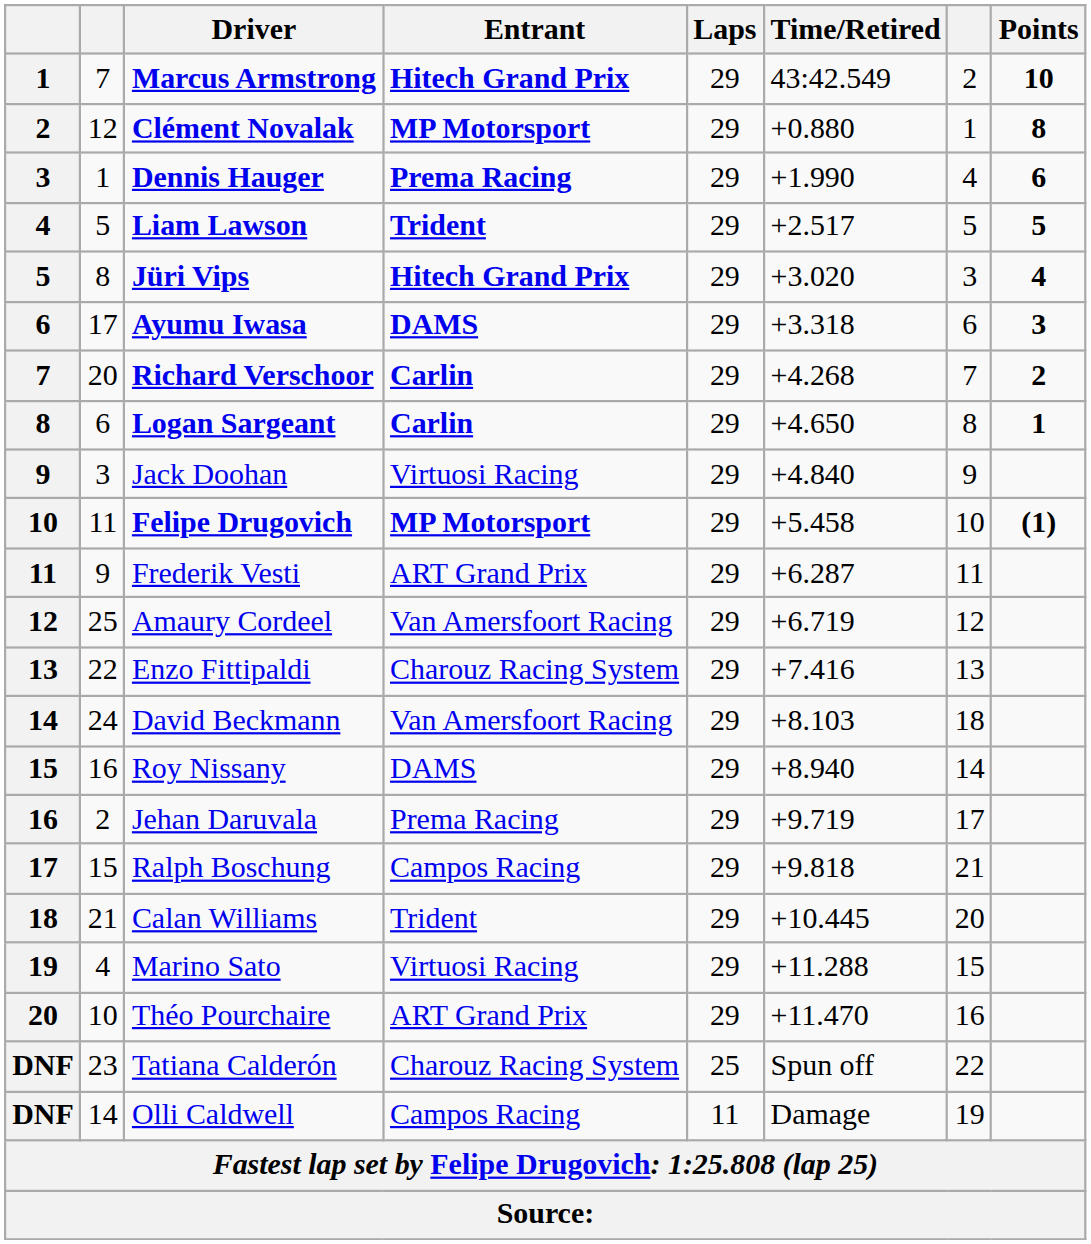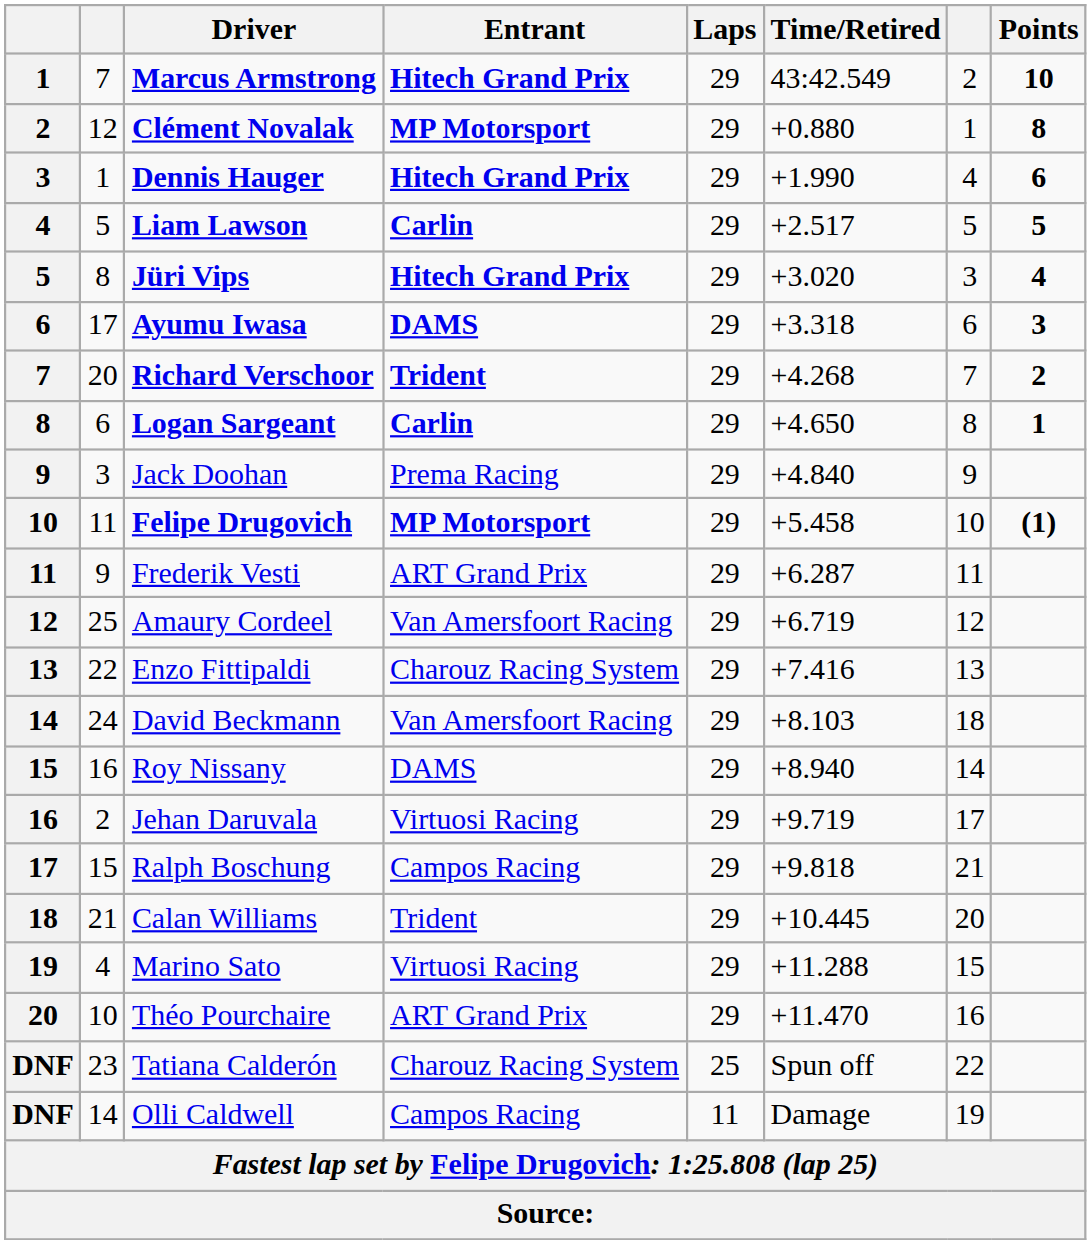 <table class="wikitable" style="font-size:85%">
 <tr>
 <th scope="col"></th>
 <th scope="col"></th>
 <th scope="col">Driver</th>
 <th scope="col">Entrant</th>
 <th scope="col">Laps</th>
 <th scope="col">Time/Retired</th>
 <th scope="col"></th>
 <th scope="col">Points</th>
 </tr>
 <tr>
 <th>1</th>
 <td align="center">7</td>
 <td> <strong><a href='#'>Marcus Armstrong</a></strong></td>
 <td><strong><a href='#'>Hitech Grand Prix</a></strong></td>
 <td align="center">29</td>
 <td>43:42.549</td>
 <td align="center">2</td>
 <td align="center"><strong>10</strong></td>
 </tr>
 <tr>
 <th>2</th>
 <td align="center">12</td>
 <td> <strong><a href='#'>Clément Novalak</a></strong></td>
 <td><strong><a href='#'>MP Motorsport</a></strong></td>
 <td align="center">29</td>
 <td>+0.880</td>
 <td align="center">1</td>
 <td align="center"><strong>8</strong></td>
 </tr>
 <tr>
 <th>3</th>
 <td align="center">1</td>
 <td> <strong><a href='#'>Dennis Hauger</a></strong></td>
-<td><strong><a href='#'>Prema Racing</a></strong></td>
+<td><strong><a href='#'>Hitech Grand Prix</a></strong></td>
 <td align="center">29</td>
 <td>+1.990</td>
 <td align="center">4</td>
 <td align="center"><strong>6</strong></td>
 </tr>
 <tr>
 <th>4</th>
 <td align="center">5</td>
 <td> <strong><a href='#'>Liam Lawson</a></strong></td>
-<td><strong><a href='#'>Trident</a></strong></td>
+<td><strong><a href='#'>Carlin</a></strong></td>
 <td align="center">29</td>
 <td>+2.517</td>
 <td align="center">5</td>
 <td align="center"><strong>5</strong></td>
 </tr>
 <tr>
 <th>5</th>
 <td align="center">8</td>
 <td> <strong><a href='#'>Jüri Vips</a></strong></td>
 <td><strong><a href='#'>Hitech Grand Prix</a></strong></td>
 <td align="center">29</td>
 <td>+3.020</td>
 <td align="center">3</td>
 <td align="center"><strong>4</strong></td>
 </tr>
 <tr>
 <th>6</th>
 <td align="center">17</td>
 <td> <strong><a href='#'>Ayumu Iwasa</a></strong></td>
 <td><strong><a href='#'>DAMS</a></strong></td>
 <td align="center">29</td>
 <td>+3.318</td>
 <td align="center">6</td>
 <td align="center"><strong>3</strong></td>
 </tr>
 <tr>
 <th>7</th>
 <td align="center">20</td>
 <td> <strong><a href='#'>Richard Verschoor</a></strong></td>
-<td><strong><a href='#'>Carlin</a></strong></td>
+<td><strong><a href='#'>Trident</a></strong></td>
 <td align="center">29</td>
 <td>+4.268</td>
 <td align="center">7</td>
 <td align="center"><strong>2</strong></td>
 </tr>
 <tr>
 <th>8</th>
 <td align="center">6</td>
 <td> <strong><a href='#'>Logan Sargeant</a></strong></td>
 <td><strong><a href='#'>Carlin</a></strong></td>
 <td align="center">29</td>
 <td>+4.650</td>
 <td align="center">8</td>
 <td align="center"><strong>1</strong></td>
 </tr>
 <tr>
 <th>9</th>
 <td align="center">3</td>
 <td> <a href='#'>Jack Doohan</a></td>
-<td><a href='#'>Virtuosi Racing</a></td>
+<td><a href='#'>Prema Racing</a></td>
 <td align="center">29</td>
 <td>+4.840</td>
 <td align="center">9</td>
 <td align="center"></td>
 </tr>
 <tr>
 <th>10</th>
 <td align="center">11</td>
 <td> <strong><a href='#'>Felipe Drugovich</a></strong></td>
 <td><strong><a href='#'>MP Motorsport</a></strong></td>
 <td align="center">29</td>
 <td>+5.458</td>
 <td align="center">10</td>
 <td align="center"><strong>(1)</strong></td>
 </tr>
 <tr>
 <th>11</th>
 <td align="center">9</td>
 <td> <a href='#'>Frederik Vesti</a></td>
 <td><a href='#'>ART Grand Prix</a></td>
 <td align="center">29</td>
 <td>+6.287</td>
 <td align="center">11</td>
 <td align="center"></td>
 </tr>
 <tr>
 <th>12</th>
 <td align="center">25</td>
 <td> <a href='#'>Amaury Cordeel</a></td>
 <td><a href='#'>Van Amersfoort Racing</a></td>
 <td align="center">29</td>
 <td>+6.719</td>
 <td align="center">12</td>
 <td align="center"></td>
 </tr>
 <tr>
 <th>13</th>
 <td align="center">22</td>
 <td> <a href='#'>Enzo Fittipaldi</a></td>
 <td><a href='#'>Charouz Racing System</a></td>
 <td align="center">29</td>
 <td>+7.416</td>
 <td align="center">13</td>
 <td align="center"></td>
 </tr>
 <tr>
 <th>14</th>
 <td align="center">24</td>
 <td> <a href='#'>David Beckmann</a></td>
 <td><a href='#'>Van Amersfoort Racing</a></td>
 <td align="center">29</td>
 <td>+8.103</td>
 <td align="center">18</td>
 <td align="center"></td>
 </tr>
 <tr>
 <th>15</th>
 <td align="center">16</td>
 <td> <a href='#'>Roy Nissany</a></td>
 <td><a href='#'>DAMS</a></td>
 <td align="center">29</td>
 <td>+8.940</td>
 <td align="center">14</td>
 <td align="center"></td>
 </tr>
 <tr>
 <th>16</th>
 <td align="center">2</td>
 <td> <a href='#'>Jehan Daruvala</a></td>
-<td><a href='#'>Prema Racing</a></td>
+<td><a href='#'>Virtuosi Racing</a></td>
 <td align="center">29</td>
 <td>+9.719</td>
 <td align="center">17</td>
 <td align="center"></td>
 </tr>
 <tr>
 <th>17</th>
 <td align="center">15</td>
 <td> <a href='#'>Ralph Boschung</a></td>
 <td><a href='#'>Campos Racing</a></td>
 <td align="center">29</td>
 <td>+9.818</td>
 <td align="center">21</td>
 <td align="center"></td>
 </tr>
 <tr>
 <th>18</th>
 <td align="center">21</td>
 <td> <a href='#'>Calan Williams</a></td>
 <td><a href='#'>Trident</a></td>
 <td align="center">29</td>
 <td>+10.445</td>
 <td align="center">20</td>
 <td align="center"></td>
 </tr>
 <tr>
 <th>19</th>
 <td align="center">4</td>
 <td> <a href='#'>Marino Sato</a></td>
 <td><a href='#'>Virtuosi Racing</a></td>
 <td align="center">29</td>
 <td>+11.288</td>
 <td align="center">15</td>
 <td align="center"></td>
 </tr>
 <tr>
 <th>20</th>
 <td align="center">10</td>
 <td> <a href='#'>Théo Pourchaire</a></td>
 <td><a href='#'>ART Grand Prix</a></td>
 <td align="center">29</td>
 <td>+11.470</td>
 <td align="center">16</td>
 <td align="center"></td>
 </tr>
 <tr>
 <th>DNF</th>
 <td align="center">23</td>
 <td> <a href='#'>Tatiana Calderón</a></td>
 <td><a href='#'>Charouz Racing System</a></td>
 <td align="center">25</td>
 <td>Spun off</td>
 <td align="center">22</td>
 <td align="center"></td>
 </tr>
 <tr>
 <th>DNF</th>
 <td align="center">14</td>
 <td> <a href='#'>Olli Caldwell</a></td>
 <td><a href='#'>Campos Racing</a></td>
 <td align="center">11</td>
 <td>Damage</td>
 <td align="center">19</td>
 <td align="center"></td>
 </tr>
 <tr>
 <th colspan="8"><em>Fastest lap set by</em>  <a href='#'>Felipe Drugovich</a><em>: 1:25.808 (lap 25)</em></th>
 </tr>
 <tr>
 <th colspan="8">Source:</th>
 </tr>
 </table>
